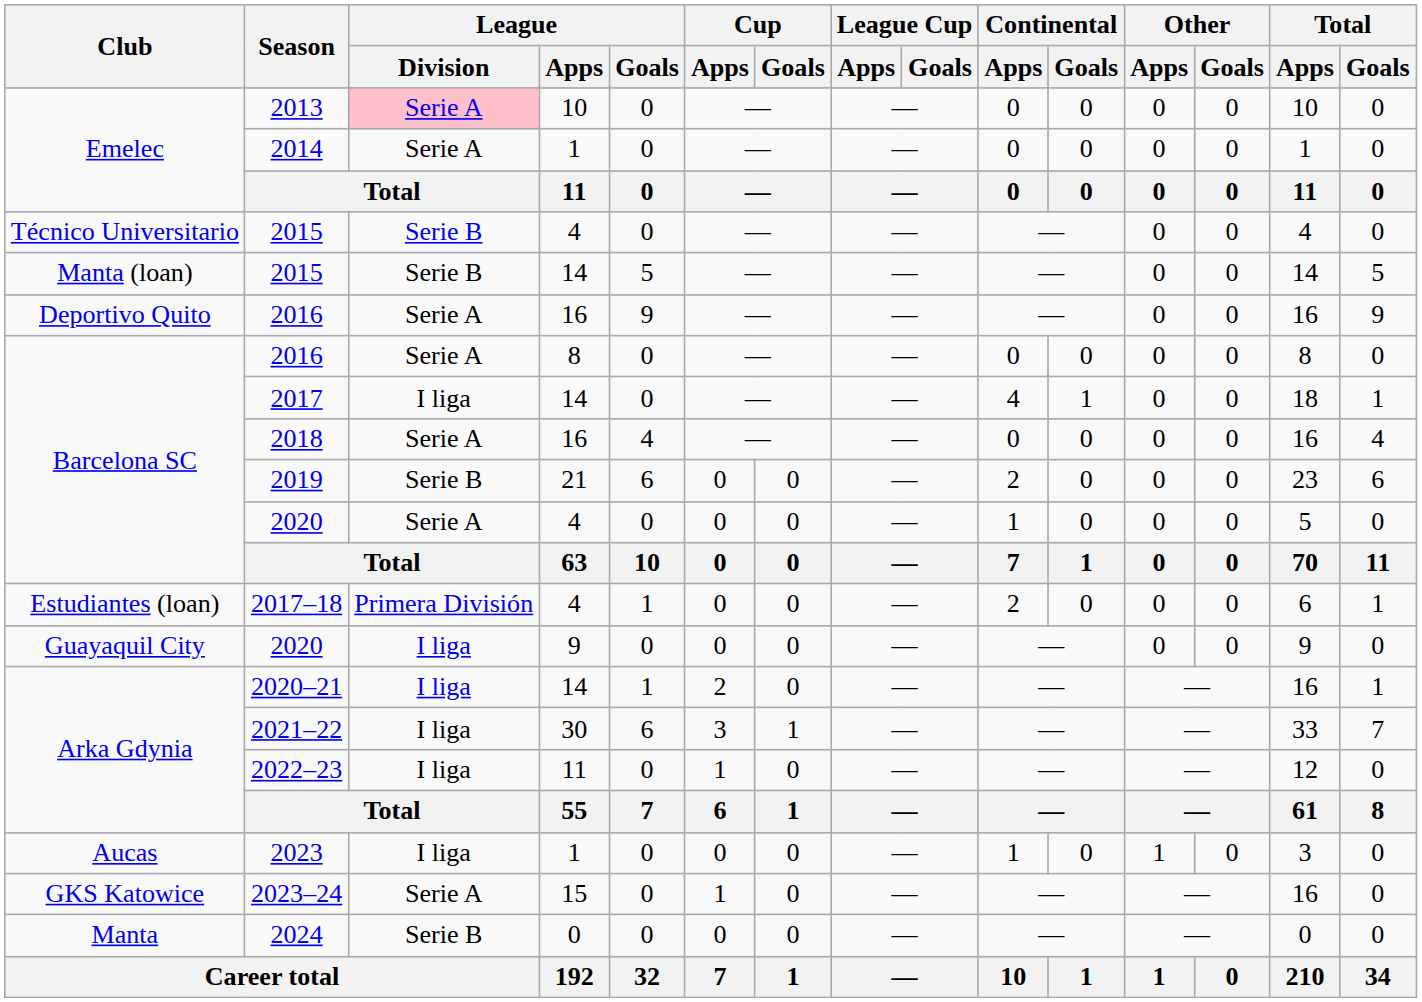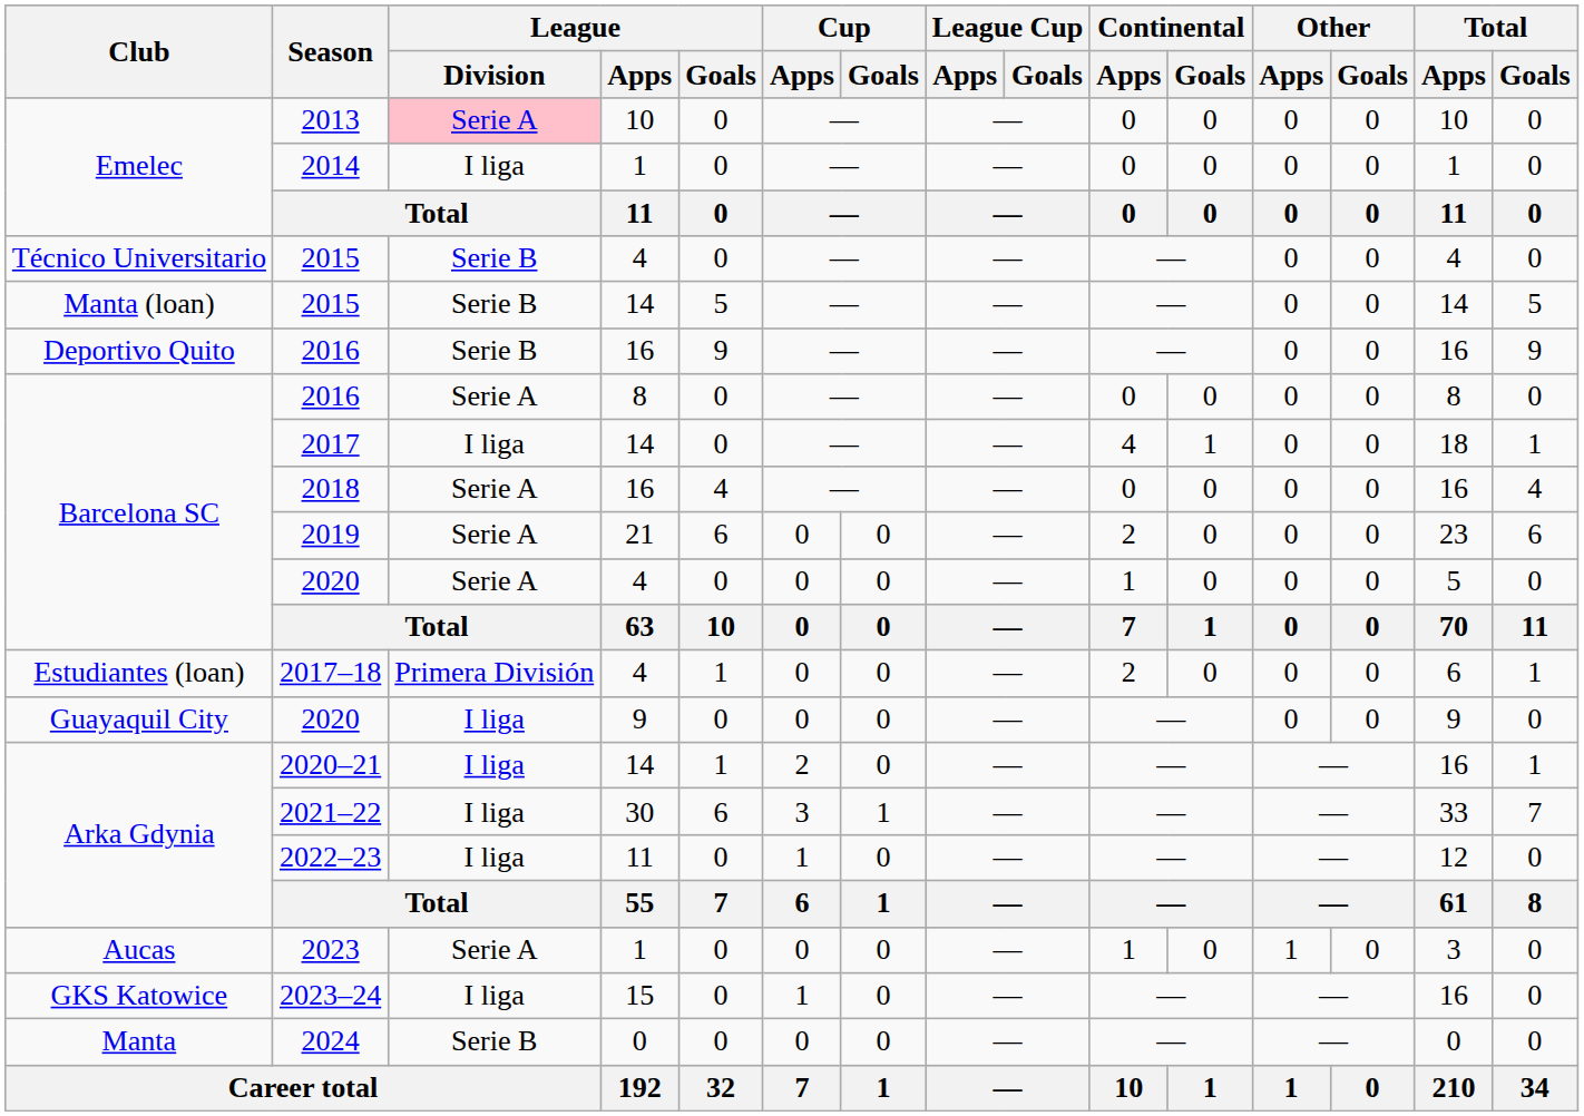 <table class="wikitable" style="text-align:center">
 <tr>
 <th rowspan="2">Club</th>
 <th rowspan="2">Season</th>
 <th colspan="3">League</th>
 <th colspan="2">Cup</th>
 <th colspan="2">League Cup</th>
 <th colspan="2">Continental</th>
 <th colspan="2">Other</th>
 <th colspan="2">Total</th>
 </tr>
 <tr>
 <th>Division</th>
 <th>Apps</th>
 <th>Goals</th>
 <th>Apps</th>
 <th>Goals</th>
 <th>Apps</th>
 <th>Goals</th>
 <th>Apps</th>
 <th>Goals</th>
 <th>Apps</th>
 <th>Goals</th>
 <th>Apps</th>
 <th>Goals</th>
 </tr>
 <tr>
 <td rowspan="3"><a href='#'>Emelec</a></td>
 <td><a href='#'>2013</a></td>
 <td style="background: pink;"><a href='#'>Serie A</a></td>
 <td>10</td>
 <td>0</td>
 <td colspan="2">—</td>
 <td colspan="2">—</td>
 <td>0</td>
 <td>0</td>
 <td>0</td>
 <td>0</td>
 <td>10</td>
 <td>0</td>
 </tr>
 <tr>
 <td><a href='#'>2014</a></td>
-<td>Serie A</td>
+<td>I liga</td>
 <td>1</td>
 <td>0</td>
 <td colspan="2">—</td>
 <td colspan="2">—</td>
 <td>0</td>
 <td>0</td>
 <td>0</td>
 <td>0</td>
 <td>1</td>
 <td>0</td>
 </tr>
 <tr>
 <th colspan="2">Total</th>
 <th>11</th>
 <th>0</th>
 <th colspan="2">—</th>
 <th colspan="2">—</th>
 <th>0</th>
 <th>0</th>
 <th>0</th>
 <th>0</th>
 <th>11</th>
 <th>0</th>
 </tr>
 <tr>
 <td><a href='#'>Técnico Universitario</a></td>
 <td><a href='#'>2015</a></td>
 <td><a href='#'>Serie B</a></td>
 <td>4</td>
 <td>0</td>
 <td colspan="2">—</td>
 <td colspan="2">—</td>
 <td colspan="2">—</td>
 <td>0</td>
 <td>0</td>
 <td>4</td>
 <td>0</td>
 </tr>
 <tr>
 <td><a href='#'>Manta</a> (loan)</td>
 <td><a href='#'>2015</a></td>
 <td>Serie B</td>
 <td>14</td>
 <td>5</td>
 <td colspan="2">—</td>
 <td colspan="2">—</td>
 <td colspan="2">—</td>
 <td>0</td>
 <td>0</td>
 <td>14</td>
 <td>5</td>
 </tr>
 <tr>
 <td><a href='#'>Deportivo Quito</a></td>
 <td><a href='#'>2016</a></td>
-<td>Serie A</td>
+<td>Serie B</td>
 <td>16</td>
 <td>9</td>
 <td colspan="2">—</td>
 <td colspan="2">—</td>
 <td colspan="2">—</td>
 <td>0</td>
 <td>0</td>
 <td>16</td>
 <td>9</td>
 </tr>
 <tr>
 <td rowspan="6"><a href='#'>Barcelona SC</a></td>
 <td><a href='#'>2016</a></td>
 <td>Serie A</td>
 <td>8</td>
 <td>0</td>
 <td colspan="2">—</td>
 <td colspan="2">—</td>
 <td>0</td>
 <td>0</td>
 <td>0</td>
 <td>0</td>
 <td>8</td>
 <td>0</td>
 </tr>
 <tr>
 <td><a href='#'>2017</a></td>
 <td>I liga</td>
 <td>14</td>
 <td>0</td>
 <td colspan="2">—</td>
 <td colspan="2">—</td>
 <td>4</td>
 <td>1</td>
 <td>0</td>
 <td>0</td>
 <td>18</td>
 <td>1</td>
 </tr>
 <tr>
 <td><a href='#'>2018</a></td>
 <td>Serie A</td>
 <td>16</td>
 <td>4</td>
 <td colspan="2">—</td>
 <td colspan="2">—</td>
 <td>0</td>
 <td>0</td>
 <td>0</td>
 <td>0</td>
 <td>16</td>
 <td>4</td>
 </tr>
 <tr>
 <td><a href='#'>2019</a></td>
-<td>Serie B</td>
+<td>Serie A</td>
 <td>21</td>
 <td>6</td>
 <td>0</td>
 <td>0</td>
 <td colspan="2">—</td>
 <td>2</td>
 <td>0</td>
 <td>0</td>
 <td>0</td>
 <td>23</td>
 <td>6</td>
 </tr>
 <tr>
 <td><a href='#'>2020</a></td>
 <td>Serie A</td>
 <td>4</td>
 <td>0</td>
 <td>0</td>
 <td>0</td>
 <td colspan="2">—</td>
 <td>1</td>
 <td>0</td>
 <td>0</td>
 <td>0</td>
 <td>5</td>
 <td>0</td>
 </tr>
 <tr>
 <th colspan="2">Total</th>
 <th>63</th>
 <th>10</th>
 <th>0</th>
 <th>0</th>
 <th colspan="2">—</th>
 <th>7</th>
 <th>1</th>
 <th>0</th>
 <th>0</th>
 <th>70</th>
 <th>11</th>
 </tr>
 <tr>
 <td><a href='#'>Estudiantes</a> (loan)</td>
 <td><a href='#'>2017–18</a></td>
 <td><a href='#'>Primera División</a></td>
 <td>4</td>
 <td>1</td>
 <td>0</td>
 <td>0</td>
 <td colspan="2">—</td>
 <td>2</td>
 <td>0</td>
 <td>0</td>
 <td>0</td>
 <td>6</td>
 <td>1</td>
 </tr>
 <tr>
 <td><a href='#'>Guayaquil City</a></td>
 <td><a href='#'>2020</a></td>
 <td><a href='#'>I liga</a></td>
 <td>9</td>
 <td>0</td>
 <td>0</td>
 <td>0</td>
 <td colspan="2">—</td>
 <td colspan="2">—</td>
 <td>0</td>
 <td>0</td>
 <td>9</td>
 <td>0</td>
 </tr>
 <tr>
 <td rowspan="4"><a href='#'>Arka Gdynia</a></td>
 <td><a href='#'>2020–21</a></td>
 <td><a href='#'>I liga</a></td>
 <td>14</td>
 <td>1</td>
 <td>2</td>
 <td>0</td>
 <td colspan="2">—</td>
 <td colspan="2">—</td>
 <td colspan="2">—</td>
 <td>16</td>
 <td>1</td>
 </tr>
 <tr>
 <td><a href='#'>2021–22</a></td>
 <td>I liga</td>
 <td>30</td>
 <td>6</td>
 <td>3</td>
 <td>1</td>
 <td colspan="2">—</td>
 <td colspan="2">—</td>
 <td colspan="2">—</td>
 <td>33</td>
 <td>7</td>
 </tr>
 <tr>
 <td><a href='#'>2022–23</a></td>
 <td>I liga</td>
 <td>11</td>
 <td>0</td>
 <td>1</td>
 <td>0</td>
 <td colspan="2">—</td>
 <td colspan="2">—</td>
 <td colspan="2">—</td>
 <td>12</td>
 <td>0</td>
 </tr>
 <tr>
 <th colspan="2">Total</th>
 <th>55</th>
 <th>7</th>
 <th>6</th>
 <th>1</th>
 <th colspan="2">—</th>
 <th colspan="2">—</th>
 <th colspan="2">—</th>
 <th>61</th>
 <th>8</th>
 </tr>
 <tr>
 <td><a href='#'>Aucas</a></td>
 <td><a href='#'>2023</a></td>
-<td>I liga</td>
+<td>Serie A</td>
 <td>1</td>
 <td>0</td>
 <td>0</td>
 <td>0</td>
 <td colspan="2">—</td>
 <td>1</td>
 <td>0</td>
 <td>1</td>
 <td>0</td>
 <td>3</td>
 <td>0</td>
 </tr>
 <tr>
 <td><a href='#'>GKS Katowice</a></td>
 <td><a href='#'>2023–24</a></td>
-<td>Serie A</td>
+<td>I liga</td>
 <td>15</td>
 <td>0</td>
 <td>1</td>
 <td>0</td>
 <td colspan="2">—</td>
 <td colspan="2">—</td>
 <td colspan="2">—</td>
 <td>16</td>
 <td>0</td>
 </tr>
 <tr>
 <td><a href='#'>Manta</a></td>
 <td><a href='#'>2024</a></td>
 <td>Serie B</td>
 <td>0</td>
 <td>0</td>
 <td>0</td>
 <td>0</td>
 <td colspan="2">—</td>
 <td colspan="2">—</td>
 <td colspan="2">—</td>
 <td>0</td>
 <td>0</td>
 </tr>
 <tr>
 <th colspan="3">Career total</th>
 <th>192</th>
 <th>32</th>
 <th>7</th>
 <th>1</th>
 <th colspan="2">—</th>
 <th>10</th>
 <th>1</th>
 <th>1</th>
 <th>0</th>
 <th>210</th>
 <th>34</th>
 </tr>
 </table>
